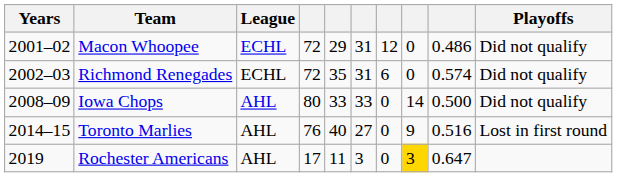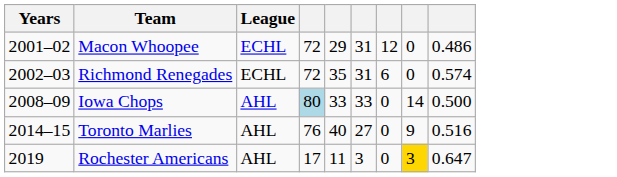 <table class="wikitable">
 <tr>
 <th>Years</th>
 <th>Team</th>
 <th>League</th>
 <th></th>
 <th></th>
 <th></th>
 <th></th>
 <th></th>
 <th></th>
-<th>Playoffs</th>
 </tr>
 <tr>
 <td>2001–02</td>
 <td><a href='#'>Macon Whoopee</a></td>
 <td><a href='#'>ECHL</a></td>
 <td>72</td>
 <td>29</td>
 <td>31</td>
 <td>12</td>
 <td>0</td>
 <td>0.486</td>
-<td>Did not qualify</td>
 </tr>
 <tr>
 <td>2002–03</td>
 <td><a href='#'>Richmond Renegades</a></td>
 <td>ECHL</td>
 <td>72</td>
 <td>35</td>
 <td>31</td>
 <td>6</td>
 <td>0</td>
 <td>0.574</td>
-<td>Did not qualify</td>
 </tr>
 <tr>
 <td>2008–09</td>
 <td><a href='#'>Iowa Chops</a></td>
 <td><a href='#'>AHL</a></td>
-<td>80</td>
+<td style="background: lightblue;">80</td>
 <td>33</td>
 <td>33</td>
 <td>0</td>
 <td>14</td>
 <td>0.500</td>
-<td>Did not qualify</td>
 </tr>
 <tr>
 <td>2014–15</td>
 <td><a href='#'>Toronto Marlies</a></td>
 <td>AHL</td>
 <td>76</td>
 <td>40</td>
 <td>27</td>
 <td>0</td>
 <td>9</td>
 <td>0.516</td>
-<td>Lost in first round</td>
 </tr>
 <tr>
 <td>2019</td>
 <td><a href='#'>Rochester Americans</a></td>
 <td>AHL</td>
 <td>17</td>
 <td>11</td>
 <td>3</td>
 <td>0</td>
 <td style="background: gold;">3</td>
 <td>0.647</td>
-<td></td>
 </tr>
 </table>
